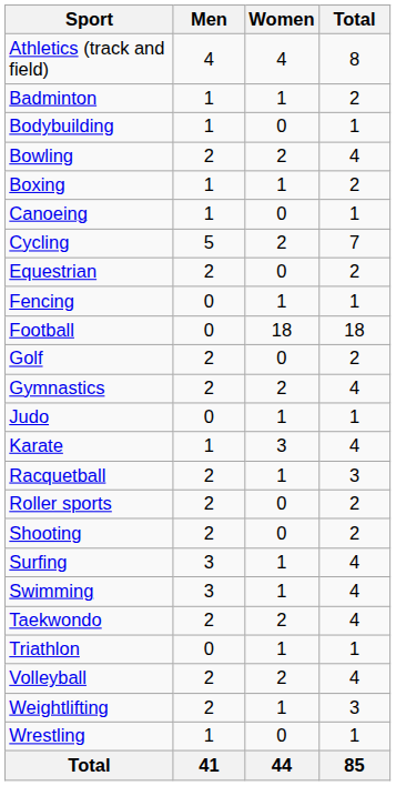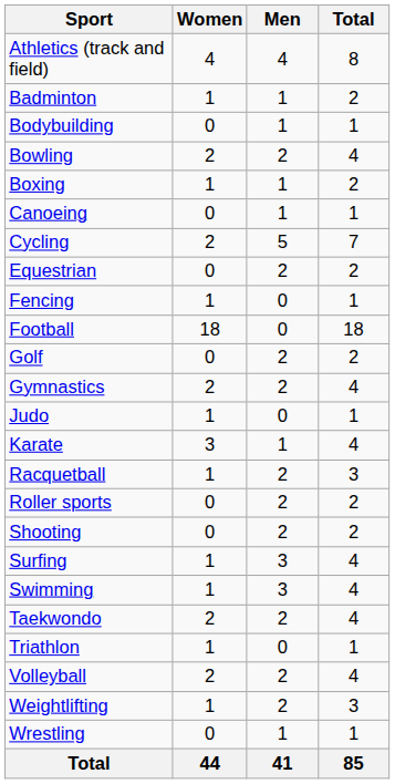 <table class="wikitable sortable" style="text-align:center;">
 <tr>
 <th width=140>Sport</th>
+<th width=55>Women</th>
 <th width=55>Men</th>
-<th width=55>Women</th>
 <th width=55>Total</th>
 </tr>
 <tr>
 <td align=left><a href='#'>Athletics</a> (track and field)</td>
 <td>4</td>
 <td>4</td>
 <td>8</td>
 </tr>
 <tr>
 <td align=left><a href='#'>Badminton</a></td>
 <td>1</td>
 <td>1</td>
 <td>2</td>
 </tr>
 <tr>
 <td align=left><a href='#'>Bodybuilding</a></td>
+<td>0</td>
 <td>1</td>
-<td>0</td>
 <td>1</td>
 </tr>
 <tr>
 <td align=left><a href='#'>Bowling</a></td>
 <td>2</td>
 <td>2</td>
 <td>4</td>
 </tr>
 <tr>
 <td align=left><a href='#'>Boxing</a></td>
 <td>1</td>
 <td>1</td>
 <td>2</td>
 </tr>
 <tr>
 <td align=left><a href='#'>Canoeing</a></td>
+<td>0</td>
+<td>1</td>
+<td>1</td>
+</tr>
+<tr>
+<td align=left><a href='#'>Cycling</a></td>
+<td>2</td>
+<td>5</td>
+<td>7</td>
+</tr>
+<tr>
+<td align=left><a href='#'>Equestrian</a></td>
+<td>0</td>
+<td>2</td>
+<td>2</td>
+</tr>
+<tr>
+<td align=left><a href='#'>Fencing</a></td>
 <td>1</td>
 <td>0</td>
 <td>1</td>
 </tr>
 <tr>
-<td align=left><a href='#'>Cycling</a></td>
-<td>5</td>
-<td>2</td>
-<td>7</td>
-</tr>
-<tr>
-<td align=left><a href='#'>Equestrian</a></td>
-<td>2</td>
+<td align=left><a href='#'>Football</a></td>
+<td>18</td>
 <td>0</td>
-<td>2</td>
-</tr>
-<tr>
-<td align=left><a href='#'>Fencing</a></td>
-<td>0</td>
-<td>1</td>
-<td>1</td>
-</tr>
-<tr>
-<td align=left><a href='#'>Football</a></td>
-<td>0</td>
-<td>18</td>
 <td>18</td>
 </tr>
 <tr>
 <td align=left><a href='#'>Golf</a></td>
+<td>0</td>
 <td>2</td>
-<td>0</td>
 <td>2</td>
 </tr>
 <tr>
 <td align=left><a href='#'>Gymnastics</a></td>
 <td>2</td>
 <td>2</td>
 <td>4</td>
 </tr>
 <tr>
 <td align=left><a href='#'>Judo</a></td>
+<td>1</td>
 <td>0</td>
-<td>1</td>
 <td>1</td>
 </tr>
 <tr>
 <td align=left><a href='#'>Karate</a></td>
+<td>3</td>
+<td>1</td>
+<td>4</td>
+</tr>
+<tr>
+<td align=left><a href='#'>Racquetball</a></td>
+<td>1</td>
+<td>2</td>
+<td>3</td>
+</tr>
+<tr>
+<td align=left><a href='#'>Roller sports</a></td>
+<td>0</td>
+<td>2</td>
+<td>2</td>
+</tr>
+<tr>
+<td align=left><a href='#'>Shooting</a></td>
+<td>0</td>
+<td>2</td>
+<td>2</td>
+</tr>
+<tr>
+<td align=left><a href='#'>Surfing</a></td>
 <td>1</td>
 <td>3</td>
 <td>4</td>
 </tr>
 <tr>
-<td align=left><a href='#'>Racquetball</a></td>
-<td>2</td>
+<td align=left><a href='#'>Swimming</a></td>
 <td>1</td>
 <td>3</td>
-</tr>
-<tr>
-<td align=left><a href='#'>Roller sports</a></td>
-<td>2</td>
-<td>0</td>
-<td>2</td>
-</tr>
-<tr>
-<td align=left><a href='#'>Shooting</a></td>
-<td>2</td>
-<td>0</td>
-<td>2</td>
-</tr>
-<tr>
-<td align=left><a href='#'>Surfing</a></td>
-<td>3</td>
-<td>1</td>
-<td>4</td>
-</tr>
-<tr>
-<td align=left><a href='#'>Swimming</a></td>
-<td>3</td>
-<td>1</td>
 <td>4</td>
 </tr>
 <tr>
 <td align=left><a href='#'>Taekwondo</a></td>
 <td>2</td>
 <td>2</td>
 <td>4</td>
 </tr>
 <tr>
 <td align=left><a href='#'>Triathlon</a></td>
+<td>1</td>
 <td>0</td>
-<td>1</td>
 <td>1</td>
 </tr>
 <tr>
 <td align=left><a href='#'>Volleyball</a></td>
 <td>2</td>
 <td>2</td>
 <td>4</td>
 </tr>
 <tr>
 <td align=left><a href='#'>Weightlifting</a></td>
+<td>1</td>
 <td>2</td>
-<td>1</td>
 <td>3</td>
 </tr>
 <tr>
 <td align=left><a href='#'>Wrestling</a></td>
+<td>0</td>
 <td>1</td>
-<td>0</td>
 <td>1</td>
 </tr>
 <tr>
 <th>Total</th>
+<th>44</th>
 <th>41</th>
-<th>44</th>
 <th>85</th>
 </tr>
 </table>
